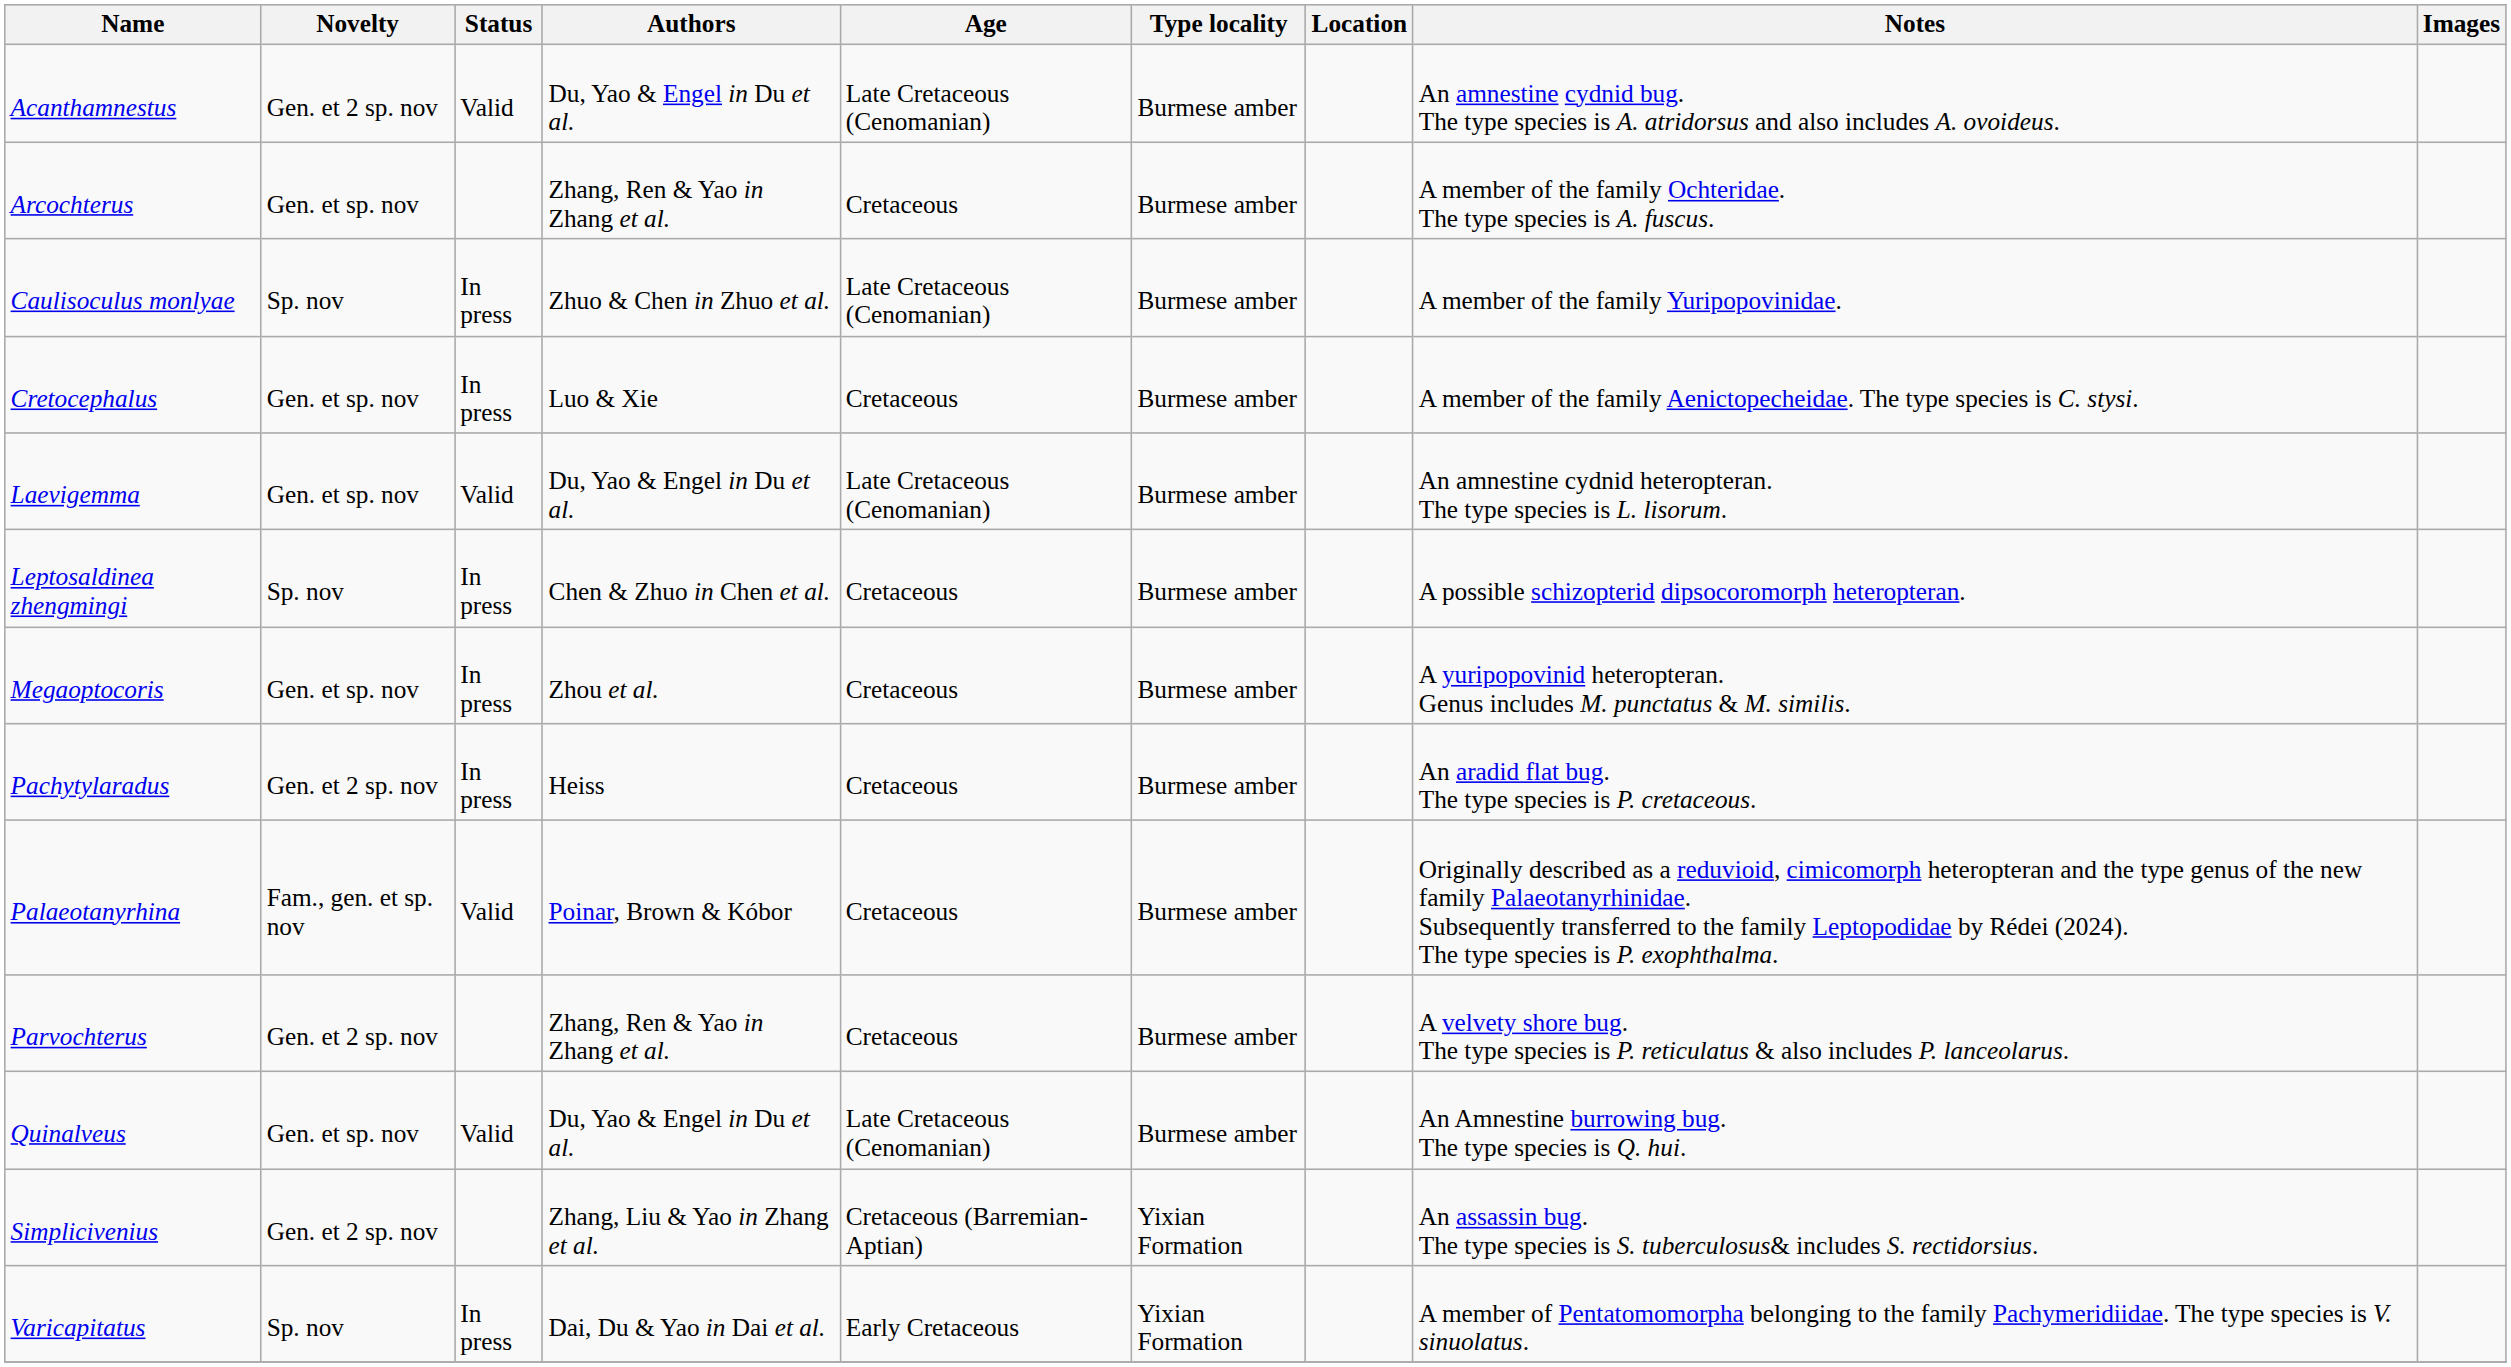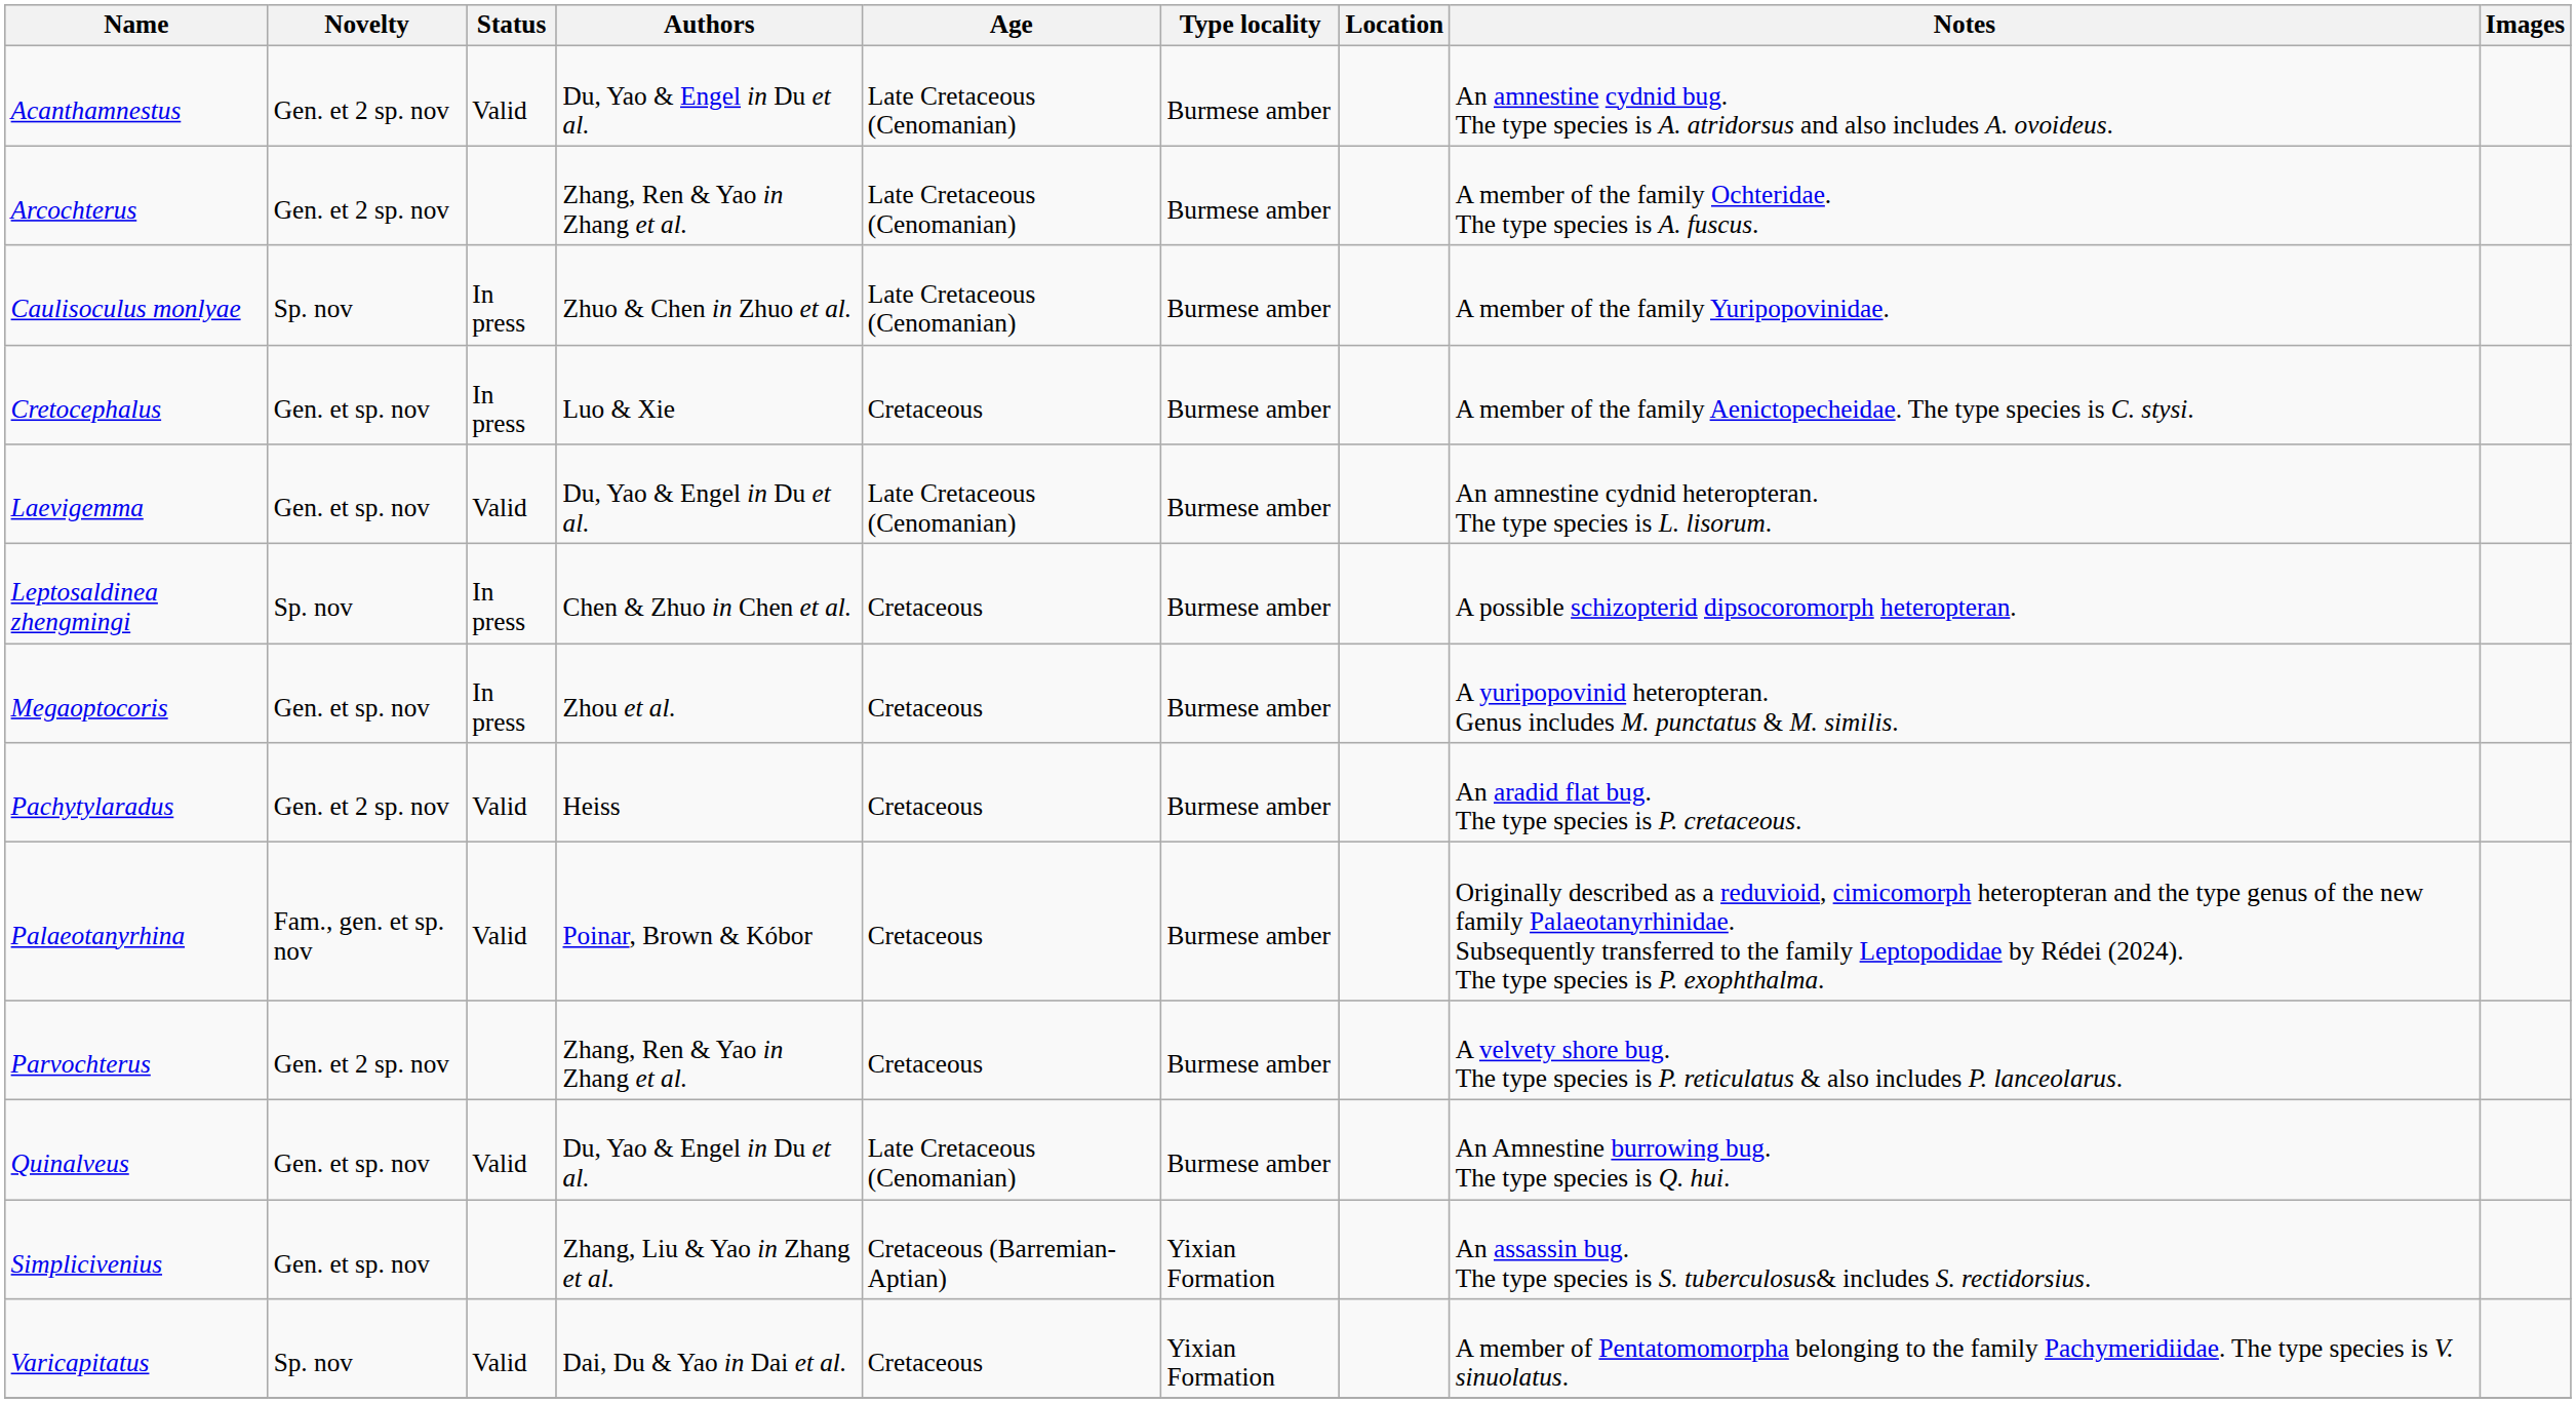 <table class="wikitable sortable" align="center" width="100%">
 <tr>
 <th>Name</th>
 <th>Novelty</th>
 <th>Status</th>
 <th>Authors</th>
 <th>Age</th>
 <th>Type locality</th>
 <th>Location</th>
 <th>Notes</th>
 <th>Images</th>
 </tr>
 <tr>
 <td><br><em><a href='#'>Acanthamnestus</a></em></td>
 <td><br>Gen. et 2 sp. nov</td>
 <td><br>Valid</td>
 <td><br>Du, Yao & <a href='#'>Engel</a> <em>in</em> Du <em>et al.</em></td>
 <td><br>Late Cretaceous (Cenomanian)</td>
 <td><br>Burmese amber</td>
 <td><br></td>
 <td><br>An <a href='#'>amnestine</a> <a href='#'>cydnid bug</a>.<br> The type species is <em>A. atridorsus</em> and also includes <em>A. ovoideus</em>.</td>
 <td></td>
 </tr>
 <tr>
 <td><br><em><a href='#'>Arcochterus</a></em></td>
-<td><br>Gen. et sp. nov</td>
+<td><br>Gen. et 2 sp. nov</td>
 <td></td>
 <td><br>Zhang, Ren & Yao <em>in</em> Zhang <em>et al.</em></td>
-<td><br>Cretaceous</td>
+<td><br>Late Cretaceous (Cenomanian)</td>
 <td><br>Burmese amber</td>
 <td><br></td>
 <td><br>A member of the family <a href='#'>Ochteridae</a>.<br> The type species is <em>A. fuscus</em>.</td>
 <td></td>
 </tr>
 <tr>
 <td><br><em><a href='#'>Caulisoculus monlyae</a></em></td>
 <td><br>Sp. nov</td>
 <td><br>In press</td>
 <td><br>Zhuo & Chen <em>in</em> Zhuo <em>et al.</em></td>
 <td><br>Late Cretaceous (Cenomanian)</td>
 <td><br>Burmese amber</td>
 <td><br></td>
 <td><br>A member of the family <a href='#'>Yuripopovinidae</a>.</td>
 <td></td>
 </tr>
 <tr>
 <td><br><em><a href='#'>Cretocephalus</a></em></td>
 <td><br>Gen. et sp. nov</td>
 <td><br>In press</td>
 <td><br>Luo & Xie</td>
 <td><br>Cretaceous</td>
 <td><br>Burmese amber</td>
 <td><br></td>
 <td><br>A member of the family <a href='#'>Aenictopecheidae</a>. The type species is <em>C. stysi</em>.</td>
 <td></td>
 </tr>
 <tr>
 <td><br><em><a href='#'>Laevigemma</a></em></td>
 <td><br>Gen. et sp. nov</td>
 <td><br>Valid</td>
 <td><br>Du, Yao & Engel <em>in</em> Du <em>et al.</em></td>
 <td><br>Late Cretaceous (Cenomanian)</td>
 <td><br>Burmese amber</td>
 <td><br></td>
 <td><br>An amnestine cydnid heteropteran.<br> The type species is <em>L. lisorum</em>.</td>
 <td></td>
 </tr>
 <tr>
 <td><br><em><a href='#'>Leptosaldinea zhengmingi</a></em></td>
 <td><br>Sp. nov</td>
 <td><br>In press</td>
 <td><br>Chen & Zhuo <em>in</em> Chen <em>et al.</em></td>
 <td><br>Cretaceous</td>
 <td><br>Burmese amber</td>
 <td><br></td>
 <td><br>A possible <a href='#'>schizopterid</a> <a href='#'>dipsocoromorph</a> <a href='#'>heteropteran</a>.</td>
 <td></td>
 </tr>
 <tr>
 <td><br><em><a href='#'>Megaoptocoris</a></em></td>
 <td><br>Gen. et sp. nov</td>
 <td><br>In press</td>
 <td><br>Zhou <em>et al.</em></td>
 <td><br>Cretaceous</td>
 <td><br>Burmese amber</td>
 <td><br></td>
 <td><br>A <a href='#'>yuripopovinid</a> heteropteran.<br> Genus includes <em>M. punctatus</em> & <em>M. similis</em>.</td>
 <td></td>
 </tr>
 <tr>
 <td><br><em><a href='#'>Pachytylaradus</a></em></td>
 <td><br>Gen. et 2 sp. nov</td>
-<td><br>In press</td>
+<td><br>Valid</td>
 <td><br>Heiss</td>
 <td><br>Cretaceous</td>
 <td><br>Burmese amber</td>
 <td><br></td>
 <td><br>An <a href='#'>aradid flat bug</a>.<br> The type species is <em>P. cretaceous</em>.</td>
 <td></td>
 </tr>
 <tr>
 <td><br><em><a href='#'>Palaeotanyrhina</a></em></td>
 <td><br>Fam., gen. et sp. nov</td>
 <td><br>Valid</td>
 <td><br><a href='#'>Poinar</a>, Brown & Kóbor</td>
 <td><br>Cretaceous</td>
 <td><br>Burmese amber</td>
 <td><br></td>
 <td><br>Originally described as a <a href='#'>reduvioid</a>, <a href='#'>cimicomorph</a> heteropteran and the type genus of the new family <a href='#'>Palaeotanyrhinidae</a>.<br>Subsequently transferred to the family <a href='#'>Leptopodidae</a> by Rédei (2024).<br> The type species is <em>P. exophthalma</em>.</td>
 <td></td>
 </tr>
 <tr>
 <td><br><em><a href='#'>Parvochterus</a></em></td>
 <td><br>Gen. et 2 sp. nov</td>
 <td></td>
 <td><br>Zhang, Ren & Yao <em>in</em> Zhang <em>et al.</em></td>
 <td><br>Cretaceous</td>
 <td><br>Burmese amber</td>
 <td><br></td>
 <td><br>A <a href='#'>velvety shore bug</a>.<br> The type species is <em>P. reticulatus</em> & also includes <em>P. lanceolarus</em>.</td>
 <td></td>
 </tr>
 <tr>
 <td><br><em><a href='#'>Quinalveus</a></em></td>
 <td><br>Gen. et sp. nov</td>
 <td><br>Valid</td>
 <td><br>Du, Yao & Engel <em>in</em> Du <em>et al.</em></td>
 <td><br>Late Cretaceous (Cenomanian)</td>
 <td><br>Burmese amber</td>
 <td><br></td>
 <td><br>An Amnestine <a href='#'>burrowing bug</a>.<br> The type species is <em>Q. hui</em>.</td>
 <td></td>
 </tr>
 <tr>
 <td><br><em><a href='#'>Simplicivenius</a></em></td>
-<td><br>Gen. et 2 sp. nov</td>
+<td><br>Gen. et sp. nov</td>
 <td></td>
 <td><br>Zhang, Liu & Yao <em>in</em> Zhang <em>et al.</em></td>
 <td><br>Cretaceous (Barremian-Aptian)</td>
 <td><br>Yixian Formation</td>
 <td><br></td>
 <td><br>An <a href='#'>assassin bug</a>.<br> The type species is <em>S. tuberculosus</em>& includes <em>S. rectidorsius</em>.</td>
 <td></td>
 </tr>
 <tr>
 <td><br><em><a href='#'>Varicapitatus</a></em></td>
 <td><br>Sp. nov</td>
-<td><br>In press</td>
+<td><br>Valid</td>
 <td><br>Dai, Du & Yao <em>in</em> Dai <em>et al.</em></td>
-<td><br>Early Cretaceous</td>
+<td><br>Cretaceous</td>
 <td><br>Yixian Formation</td>
 <td><br></td>
 <td><br>A member of <a href='#'>Pentatomomorpha</a> belonging to the family <a href='#'>Pachymeridiidae</a>. The type species is <em>V. sinuolatus</em>.</td>
 <td></td>
 </tr>
 <tr>
 </tr>
 </table>
